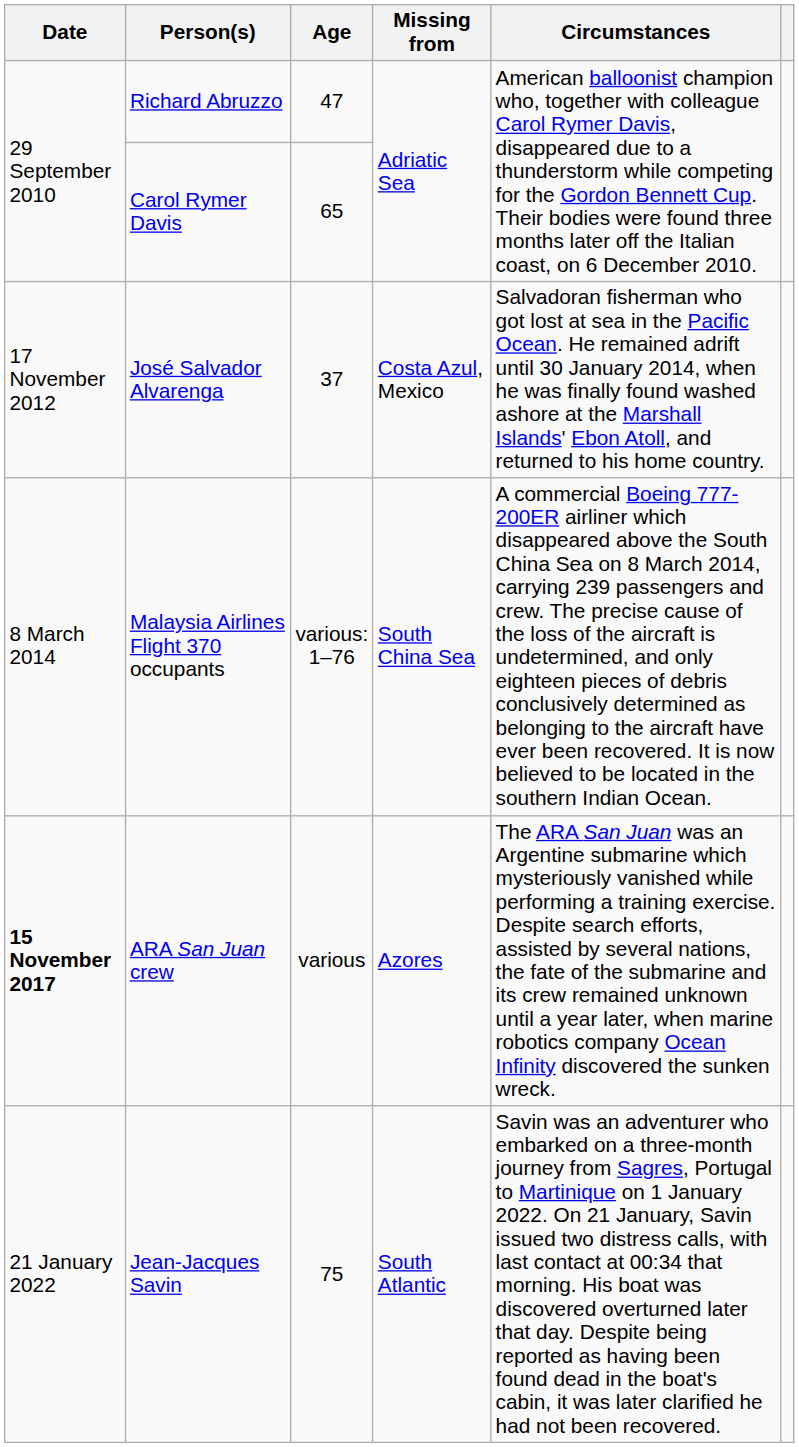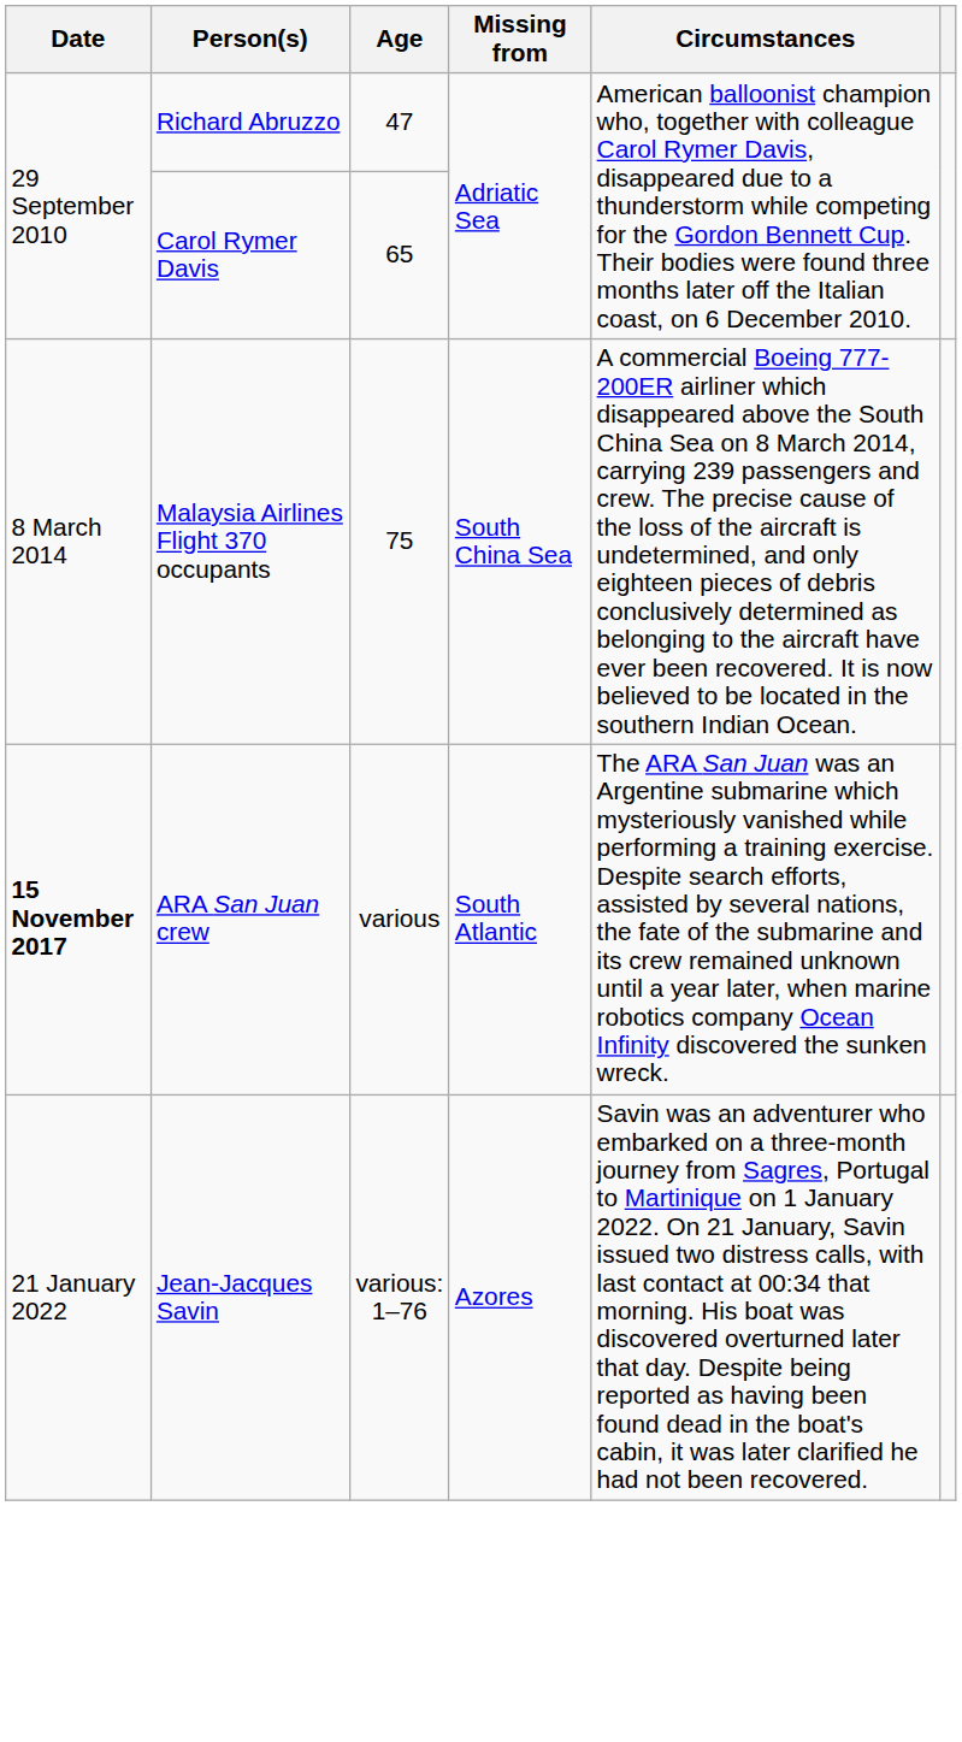 <table class="wikitable sortable plainrowheaders">
 <tr style="text-align:center;">
 <th width="105">Date</th>
 <th width="250">Person(s)</th>
 <th width="50">Age</th>
 <th width="150">Missing from</th>
 <th width="500px">Circumstances</th>
 <th width="10px"></th>
 </tr>
 <tr>
 <td data-sort-value="2010-09-29" rowspan="2">29 September 2010</td>
 <td><a href='#'>Richard Abruzzo</a></td>
 <td style="text-align:center;">47</td>
 <td rowspan="2"><a href='#'>Adriatic Sea</a></td>
 <td rowspan="2">American <a href='#'>balloonist</a> champion who, together with colleague <a href='#'>Carol Rymer Davis</a>, disappeared due to a thunderstorm while competing for the <a href='#'>Gordon Bennett Cup</a>. Their bodies were found three months later off the Italian coast, on 6 December 2010.</td>
 <td rowspan="2" style="text-align:center"></td>
 </tr>
 <tr>
 <td><a href='#'>Carol Rymer Davis</a></td>
 <td style="text-align:center;">65</td>
 </tr>
 <tr>
-<td data-sort-value="2012-11-17">17 November 2012</td>
-<td><a href='#'>José Salvador Alvarenga</a></td>
-<td style="text-align:center;">37</td>
-<td><a href='#'>Costa Azul</a>, Mexico</td>
-<td>Salvadoran fisherman who got lost at sea in the <a href='#'>Pacific Ocean</a>. He remained adrift until 30 January 2014, when he was finally found washed ashore at the <a href='#'>Marshall Islands</a>' <a href='#'>Ebon Atoll</a>, and returned to his home country.</td>
-<td style="text-align:center"></td>
-</tr>
-<tr>
 <td data-sort-value="2014-03-08">8 March 2014</td>
 <td><a href='#'>Malaysia Airlines Flight 370</a> occupants</td>
-<td style="text-align:center;">various: 1–76</td>
+<td style="text-align:center;">75</td>
 <td><a href='#'>South China Sea</a></td>
 <td>A commercial <a href='#'>Boeing 777-200ER</a> airliner which disappeared above the South China Sea on 8 March 2014, carrying 239 passengers and crew. The precise cause of the loss of the aircraft is undetermined, and only eighteen pieces of debris conclusively determined as belonging to the aircraft have ever been recovered. It is now believed to be located in the southern Indian Ocean.</td>
 <td style="text-align:center"></td>
 </tr>
 <tr>
 <td data-sort-value="2017-11-15"><strong>15 November 2017</strong></td>
 <td><a href='#'>ARA <em>San Juan</em> crew</a></td>
 <td style="text-align:center;">various</td>
-<td><a href='#'>Azores</a></td>
+<td><a href='#'>South Atlantic</a></td>
 <td>The <a href='#'>ARA <em>San Juan</em></a> was an Argentine submarine which mysteriously vanished while performing a training exercise. Despite search efforts, assisted by several nations, the fate of the submarine and its crew remained unknown until a year later, when marine robotics company <a href='#'>Ocean Infinity</a> discovered the sunken wreck.</td>
 <td style="text-align:center"></td>
 </tr>
 <tr>
 <td data-sort-value="2022-01-21">21 January 2022</td>
 <td><a href='#'>Jean-Jacques Savin</a></td>
-<td style="text-align:center;">75</td>
-<td><a href='#'>South Atlantic</a></td>
+<td style="text-align:center;">various: 1–76</td>
+<td><a href='#'>Azores</a></td>
 <td>Savin was an adventurer who embarked on a three-month journey from <a href='#'>Sagres</a>, Portugal to <a href='#'>Martinique</a> on 1 January 2022. On 21 January, Savin issued two distress calls, with last contact at 00:34 that morning. His boat was discovered overturned later that day. Despite being reported as having been found dead in the boat's cabin, it was later clarified he had not been recovered.</td>
 <td style="text-align:center"></td>
 </tr>
 </table>
